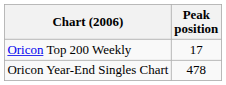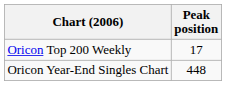 <table class="wikitable">
 <tr>
 <th>Chart (2006)</th>
 <th>Peak<br>position</th>
 </tr>
 <tr>
 <td><a href='#'>Oricon</a> Top 200 Weekly</td>
 <td align="center">17</td>
 </tr>
 <tr>
 <td>Oricon Year-End Singles Chart</td>
-<td align="center">478</td>
+<td align="center">448</td>
 </tr>
 </table>
